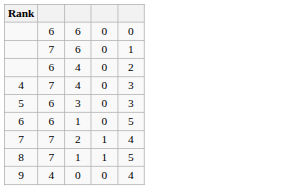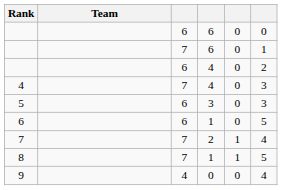 <table class="wikitable" style="text-align: center;">
 <tr>
 <th width=40>Rank</th>
+<th width=180>Team</th>
 <th width=30></th>
 <th width=30></th>
 <th width=30></th>
 <th width=30></th>
 </tr>
 <tr>
 <td></td>
+<td align=left></td>
 <td>6</td>
 <td>6</td>
 <td>0</td>
 <td>0</td>
 </tr>
 <tr>
 <td></td>
+<td align=left></td>
 <td>7</td>
 <td>6</td>
 <td>0</td>
 <td>1</td>
 </tr>
 <tr>
 <td></td>
+<td align=left></td>
 <td>6</td>
 <td>4</td>
 <td>0</td>
 <td>2</td>
 </tr>
 <tr>
 <td>4</td>
+<td align=left></td>
 <td>7</td>
 <td>4</td>
 <td>0</td>
 <td>3</td>
 </tr>
 <tr>
 <td>5</td>
+<td align=left></td>
 <td>6</td>
 <td>3</td>
 <td>0</td>
 <td>3</td>
 </tr>
 <tr>
 <td>6</td>
+<td align=left></td>
 <td>6</td>
 <td>1</td>
 <td>0</td>
 <td>5</td>
 </tr>
 <tr>
 <td>7</td>
+<td align=left></td>
 <td>7</td>
 <td>2</td>
 <td>1</td>
 <td>4</td>
 </tr>
 <tr>
 <td>8</td>
+<td align=left></td>
 <td>7</td>
 <td>1</td>
 <td>1</td>
 <td>5</td>
 </tr>
 <tr>
 <td>9</td>
+<td align=left></td>
 <td>4</td>
 <td>0</td>
 <td>0</td>
 <td>4</td>
 </tr>
 </table>
